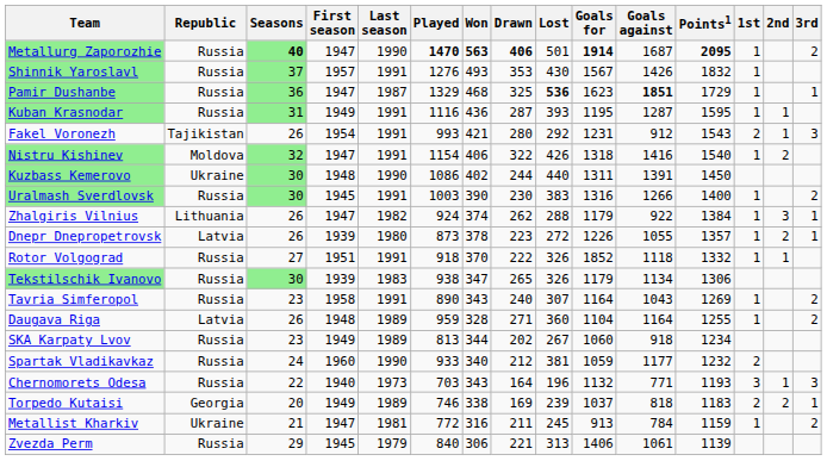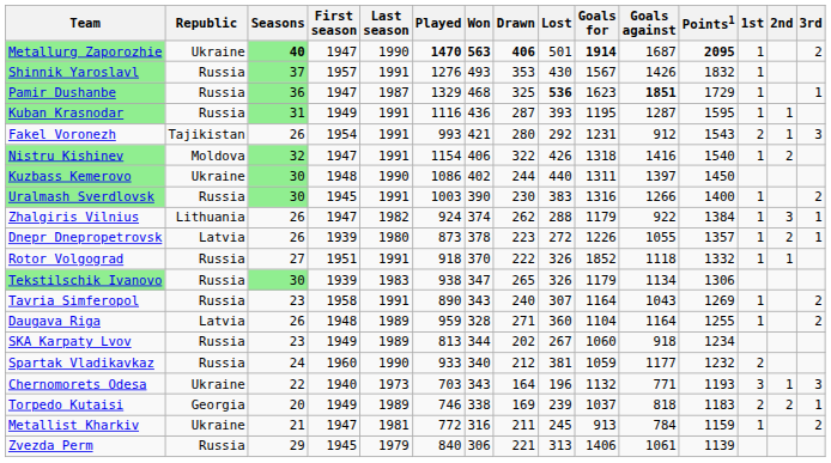 <table class="wikitable sortable">
 <tr>
 <th>Team</th>
 <th>Republic</th>
 <th>Seasons</th>
 <th>First<br>season</th>
 <th>Last<br>season</th>
 <th>Played</th>
 <th>Won</th>
 <th>Drawn</th>
 <th>Lost</th>
 <th>Goals<br>for</th>
 <th>Goals<br>against</th>
 <th>Points<sup>1</sup></th>
 <th>1st</th>
 <th>2nd</th>
 <th>3rd</th>
 </tr>
 <tr style="text-align:right;">
 <td align="left" bgcolor=LightGreen><a href='#'>Metallurg Zaporozhie</a></td>
-<td>Russia</td>
+<td>Ukraine</td>
 <td bgcolor=LightGreen><strong>40</strong></td>
 <td>1947</td>
 <td>1990</td>
 <td><strong>1470</strong></td>
 <td><strong>563</strong></td>
 <td><strong>406</strong></td>
 <td>501</td>
 <td><strong>1914</strong></td>
 <td>1687</td>
 <td><strong>2095</strong></td>
 <td>1</td>
 <td></td>
 <td>2</td>
 </tr>
 <tr style="text-align:right;">
 <td align="left" bgcolor=LightGreen><a href='#'>Shinnik Yaroslavl</a></td>
 <td>Russia</td>
 <td bgcolor=LightGreen>37</td>
 <td>1957</td>
 <td>1991</td>
 <td>1276</td>
 <td>493</td>
 <td>353</td>
 <td>430</td>
 <td>1567</td>
 <td>1426</td>
 <td>1832</td>
 <td>1</td>
 <td></td>
 <td></td>
 </tr>
 <tr style="text-align:right;">
 <td align="left" bgcolor=LightGreen><a href='#'>Pamir Dushanbe</a></td>
 <td>Russia</td>
 <td bgcolor=LightGreen>36</td>
 <td>1947</td>
 <td>1987</td>
 <td>1329</td>
 <td>468</td>
 <td>325</td>
 <td><strong>536</strong></td>
 <td>1623</td>
 <td><strong>1851</strong></td>
 <td>1729</td>
 <td>1</td>
 <td></td>
 <td>1</td>
 </tr>
 <tr style="text-align:right;">
 <td align="left" bgcolor=LightGreen><a href='#'>Kuban Krasnodar</a></td>
 <td>Russia</td>
 <td bgcolor=LightGreen>31</td>
 <td>1949</td>
 <td>1991</td>
 <td>1116</td>
 <td>436</td>
 <td>287</td>
 <td>393</td>
 <td>1195</td>
 <td>1287</td>
 <td>1595</td>
 <td>1</td>
 <td>1</td>
 <td></td>
 </tr>
 <tr style="text-align:right;">
 <td align="left"><a href='#'>Fakel Voronezh</a></td>
 <td>Tajikistan</td>
 <td>26</td>
 <td>1954</td>
 <td>1991</td>
 <td>993</td>
 <td>421</td>
 <td>280</td>
 <td>292</td>
 <td>1231</td>
 <td>912</td>
 <td>1543</td>
 <td>2</td>
 <td>1</td>
 <td>3</td>
 </tr>
 <tr style="text-align:right;">
 <td align="left" bgcolor=LightGreen><a href='#'>Nistru Kishinev</a></td>
 <td>Moldova</td>
 <td bgcolor=LightGreen>32</td>
 <td>1947</td>
 <td>1991</td>
 <td>1154</td>
 <td>406</td>
 <td>322</td>
 <td>426</td>
 <td>1318</td>
 <td>1416</td>
 <td>1540</td>
 <td>1</td>
 <td>2</td>
 <td></td>
 </tr>
 <tr style="text-align:right;">
 <td align="left" bgcolor=LightGreen><a href='#'>Kuzbass Kemerovo</a></td>
 <td>Ukraine</td>
 <td bgcolor=LightGreen>30</td>
 <td>1948</td>
 <td>1990</td>
 <td>1086</td>
 <td>402</td>
 <td>244</td>
 <td>440</td>
 <td>1311</td>
-<td>1391</td>
+<td>1397</td>
 <td>1450</td>
 <td></td>
 <td></td>
 <td></td>
 </tr>
 <tr style="text-align:right;">
 <td align="left" bgcolor=LightGreen><a href='#'>Uralmash Sverdlovsk</a></td>
 <td>Russia</td>
 <td bgcolor=LightGreen>30</td>
 <td>1945</td>
 <td>1991</td>
 <td>1003</td>
 <td>390</td>
 <td>230</td>
 <td>383</td>
 <td>1316</td>
 <td>1266</td>
 <td>1400</td>
 <td>1</td>
 <td></td>
 <td>2</td>
 </tr>
 <tr style="text-align:right;">
 <td align="left"><a href='#'>Zhalgiris Vilnius</a></td>
 <td>Lithuania</td>
 <td>26</td>
 <td>1947</td>
 <td>1982</td>
 <td>924</td>
 <td>374</td>
 <td>262</td>
 <td>288</td>
 <td>1179</td>
 <td>922</td>
 <td>1384</td>
 <td>1</td>
 <td>3</td>
 <td>1</td>
 </tr>
 <tr style="text-align:right;">
 <td align="left"><a href='#'>Dnepr Dnepropetrovsk</a></td>
 <td>Latvia</td>
 <td>26</td>
 <td>1939</td>
 <td>1980</td>
 <td>873</td>
 <td>378</td>
 <td>223</td>
 <td>272</td>
 <td>1226</td>
 <td>1055</td>
 <td>1357</td>
 <td>1</td>
 <td>2</td>
 <td>1</td>
 </tr>
 <tr style="text-align:right;">
 <td align="left"><a href='#'>Rotor Volgograd</a></td>
 <td>Russia</td>
 <td>27</td>
 <td>1951</td>
 <td>1991</td>
 <td>918</td>
 <td>370</td>
 <td>222</td>
 <td>326</td>
 <td>1852</td>
 <td>1118</td>
 <td>1332</td>
 <td>1</td>
 <td>1</td>
 <td></td>
 </tr>
 <tr style="text-align:right;">
 <td align="left" bgcolor=LightGreen><a href='#'>Tekstilschik Ivanovo</a></td>
 <td>Russia</td>
 <td bgcolor=LightGreen>30</td>
 <td>1939</td>
 <td>1983</td>
 <td>938</td>
 <td>347</td>
 <td>265</td>
 <td>326</td>
 <td>1179</td>
 <td>1134</td>
 <td>1306</td>
 <td></td>
 <td></td>
 <td></td>
 </tr>
 <tr style="text-align:right;">
 <td align="left"><a href='#'>Tavria Simferopol</a></td>
 <td>Russia</td>
 <td>23</td>
 <td>1958</td>
 <td>1991</td>
 <td>890</td>
 <td>343</td>
 <td>240</td>
 <td>307</td>
 <td>1164</td>
 <td>1043</td>
 <td>1269</td>
 <td>1</td>
 <td></td>
 <td>2</td>
 </tr>
 <tr style="text-align:right;">
 <td align="left"><a href='#'>Daugava Riga</a></td>
 <td>Latvia</td>
 <td>26</td>
 <td>1948</td>
 <td>1989</td>
 <td>959</td>
 <td>328</td>
 <td>271</td>
 <td>360</td>
 <td>1104</td>
 <td>1164</td>
 <td>1255</td>
 <td>1</td>
 <td></td>
 <td>2</td>
 </tr>
 <tr style="text-align:right;">
 <td align="left"><a href='#'>SKA Karpaty Lvov</a></td>
 <td>Russia</td>
 <td>23</td>
 <td>1949</td>
 <td>1989</td>
 <td>813</td>
 <td>344</td>
 <td>202</td>
 <td>267</td>
 <td>1060</td>
 <td>918</td>
 <td>1234</td>
 <td></td>
 <td></td>
 <td></td>
 </tr>
 <tr style="text-align:right;">
 <td align="left"><a href='#'>Spartak Vladikavkaz</a></td>
 <td>Russia</td>
 <td>24</td>
 <td>1960</td>
 <td>1990</td>
 <td>933</td>
 <td>340</td>
 <td>212</td>
 <td>381</td>
 <td>1059</td>
 <td>1177</td>
 <td>1232</td>
 <td>2</td>
 <td></td>
 <td></td>
 </tr>
 <tr style="text-align:right;">
 <td align="left"><a href='#'>Chernomorets Odesa</a></td>
-<td>Russia</td>
+<td>Ukraine</td>
 <td>22</td>
 <td>1940</td>
 <td>1973</td>
 <td>703</td>
 <td>343</td>
 <td>164</td>
 <td>196</td>
 <td>1132</td>
 <td>771</td>
 <td>1193</td>
 <td>3</td>
 <td>1</td>
 <td>3</td>
 </tr>
 <tr style="text-align:right;">
 <td align="left"><a href='#'>Torpedo Kutaisi</a></td>
 <td>Georgia</td>
 <td>20</td>
 <td>1949</td>
 <td>1989</td>
 <td>746</td>
 <td>338</td>
 <td>169</td>
 <td>239</td>
 <td>1037</td>
 <td>818</td>
 <td>1183</td>
 <td>2</td>
 <td>2</td>
 <td>1</td>
 </tr>
 <tr style="text-align:right;">
 <td align="left"><a href='#'>Metallist Kharkiv</a></td>
 <td>Ukraine</td>
 <td>21</td>
 <td>1947</td>
 <td>1981</td>
 <td>772</td>
 <td>316</td>
 <td>211</td>
 <td>245</td>
 <td>913</td>
 <td>784</td>
 <td>1159</td>
 <td>1</td>
 <td></td>
 <td>2</td>
 </tr>
 <tr style="text-align:right;">
 <td align="left"><a href='#'>Zvezda Perm</a></td>
 <td>Russia</td>
 <td>29</td>
 <td>1945</td>
 <td>1979</td>
 <td>840</td>
 <td>306</td>
 <td>221</td>
 <td>313</td>
 <td>1406</td>
 <td>1061</td>
 <td>1139</td>
 <td></td>
 <td></td>
 <td></td>
 </tr>
 </table>
